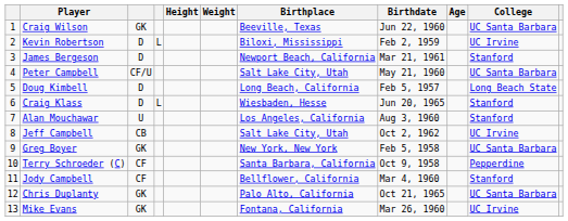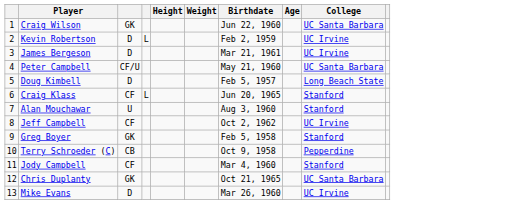 <table class="wikitable sortable" style="text-align: left; font-size: 90%; margin-left: 1em;">
 <tr>
 <th></th>
 <th>Player</th>
 <th></th>
 <th></th>
 <th>Height</th>
 <th>Weight</th>
-<th>Birthplace</th>
 <th>Birthdate</th>
 <th>Age</th>
 <th>College</th>
 <th></th>
 </tr>
 <tr>
 <td style="text-align: center;">1</td>
 <td data-sort-value="Wilson, Craig"><a href='#'>Craig Wilson</a></td>
 <td style="text-align: center;">GK</td>
 <td style="text-align: center;"></td>
 <td></td>
 <td></td>
-<td> <a href='#'>Beeville, Texas</a></td>
 <td>Jun 22, 1960</td>
 <td></td>
 <td><a href='#'>UC Santa Barbara</a></td>
 <td></td>
 </tr>
 <tr>
 <td style="text-align: center;">2</td>
 <td data-sort-value="Robertson, Kevin"><a href='#'>Kevin Robertson</a></td>
 <td style="text-align: center;">D</td>
 <td style="text-align: center;">L</td>
 <td></td>
 <td></td>
-<td> <a href='#'>Biloxi, Mississippi</a></td>
 <td>Feb 2, 1959</td>
 <td></td>
 <td><a href='#'>UC Irvine</a></td>
 <td></td>
 </tr>
 <tr>
 <td style="text-align: center;">3</td>
 <td data-sort-value="Bergeson, James"><a href='#'>James Bergeson</a></td>
 <td style="text-align: center;">D</td>
 <td style="text-align: center;"></td>
 <td></td>
 <td></td>
-<td> <a href='#'>Newport Beach, California</a></td>
 <td>Mar 21, 1961</td>
 <td></td>
-<td><a href='#'>Stanford</a></td>
+<td><a href='#'>UC Irvine</a></td>
 <td></td>
 </tr>
 <tr>
 <td style="text-align: center;">4</td>
 <td data-sort-value="Campbell, Peter"><a href='#'>Peter Campbell</a></td>
 <td style="text-align: center;">CF/U</td>
 <td style="text-align: center;"></td>
 <td></td>
 <td></td>
-<td> <a href='#'>Salt Lake City, Utah</a></td>
 <td>May 21, 1960</td>
 <td></td>
 <td><a href='#'>UC Santa Barbara</a></td>
 <td></td>
 </tr>
 <tr>
 <td style="text-align: center;">5</td>
 <td data-sort-value="Kimbell, Doug"><a href='#'>Doug Kimbell</a></td>
 <td style="text-align: center;">D</td>
 <td style="text-align: center;"></td>
 <td></td>
 <td></td>
-<td> <a href='#'>Long Beach, California</a></td>
 <td>Feb 5, 1957</td>
 <td></td>
 <td><a href='#'>Long Beach State</a></td>
 <td></td>
 </tr>
 <tr>
 <td style="text-align: center;">6</td>
 <td data-sort-value="Klass, Craig"><a href='#'>Craig Klass</a></td>
-<td style="text-align: center;">D</td>
+<td style="text-align: center;">CF</td>
 <td style="text-align: center;">L</td>
 <td></td>
 <td></td>
-<td> <a href='#'>Wiesbaden, Hesse</a></td>
 <td>Jun 20, 1965</td>
 <td></td>
 <td><a href='#'>Stanford</a></td>
 <td></td>
 </tr>
 <tr>
 <td style="text-align: center;">7</td>
 <td data-sort-value="Mouchawar, Alan"><a href='#'>Alan Mouchawar</a></td>
 <td style="text-align: center;">U</td>
 <td style="text-align: center;"></td>
 <td></td>
 <td></td>
-<td> <a href='#'>Los Angeles, California</a></td>
 <td>Aug 3, 1960</td>
 <td></td>
 <td><a href='#'>Stanford</a></td>
 <td></td>
 </tr>
 <tr>
 <td style="text-align: center;">8</td>
 <td data-sort-value="Campbell, Jeff"><a href='#'>Jeff Campbell</a></td>
-<td style="text-align: center;">CB</td>
+<td style="text-align: center;">CF</td>
 <td style="text-align: center;"></td>
 <td></td>
 <td></td>
-<td> <a href='#'>Salt Lake City, Utah</a></td>
 <td>Oct 2, 1962</td>
 <td></td>
 <td><a href='#'>UC Irvine</a></td>
 <td></td>
 </tr>
 <tr>
 <td style="text-align: center;">9</td>
 <td data-sort-value="Boyer, Greg"><a href='#'>Greg Boyer</a></td>
 <td style="text-align: center;">GK</td>
 <td style="text-align: center;"></td>
 <td></td>
 <td></td>
-<td> <a href='#'>New York, New York</a></td>
 <td>Feb 5, 1958</td>
 <td></td>
-<td><a href='#'>UC Santa Barbara</a></td>
+<td><a href='#'>Stanford</a></td>
 <td></td>
 </tr>
 <tr>
 <td style="text-align: center;">10</td>
 <td data-sort-value="Schroeder, Terry"><a href='#'>Terry Schroeder</a> (<a href='#'>C</a>)</td>
-<td style="text-align: center;">CF</td>
+<td style="text-align: center;">CB</td>
 <td style="text-align: center;"></td>
 <td></td>
 <td></td>
-<td> <a href='#'>Santa Barbara, California</a></td>
 <td>Oct 9, 1958</td>
 <td></td>
 <td><a href='#'>Pepperdine</a></td>
 <td></td>
 </tr>
 <tr>
 <td style="text-align: center;">11</td>
 <td data-sort-value="Campbell, Jody"><a href='#'>Jody Campbell</a></td>
 <td style="text-align: center;">CF</td>
 <td style="text-align: center;"></td>
 <td></td>
 <td></td>
-<td> <a href='#'>Bellflower, California</a></td>
 <td>Mar 4, 1960</td>
 <td></td>
 <td><a href='#'>Stanford</a></td>
 <td></td>
 </tr>
 <tr>
 <td style="text-align: center;">12</td>
 <td data-sort-value="Duplanty, Chris"><a href='#'>Chris Duplanty</a></td>
 <td style="text-align: center;">GK</td>
 <td style="text-align: center;"></td>
 <td></td>
 <td></td>
-<td> <a href='#'>Palo Alto, California</a></td>
 <td>Oct 21, 1965</td>
 <td></td>
 <td><a href='#'>UC Santa Barbara</a></td>
 <td></td>
 </tr>
 <tr>
 <td style="text-align: center;">13</td>
 <td data-sort-value="Evans, Mike"><a href='#'>Mike Evans</a></td>
-<td style="text-align: center;">GK</td>
+<td style="text-align: center;">D</td>
 <td style="text-align: center;"></td>
 <td></td>
 <td></td>
-<td> <a href='#'>Fontana, California</a></td>
 <td>Mar 26, 1960</td>
 <td></td>
 <td><a href='#'>UC Irvine</a></td>
 <td></td>
 </tr>
 </table>
